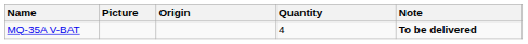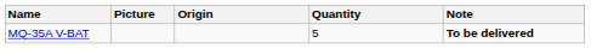 <table class="wikitable ">
 <tr>
 <th style="text-align:left; width:15%;">Name</th>
 <th style="text-align:left; width:9%;">Picture</th>
 <th style="text-align:left; width:19%;">Origin</th>
 <th style="text-align:left; width:19%;">Quantity</th>
 <th style="text-align:left; width:20%;">Note</th>
 </tr>
 <tr>
 <td><a href='#'>MQ-35A V-BAT</a></td>
 <td></td>
 <td></td>
-<td>4</td>
+<td>5</td>
 <td><strong>To be delivered</strong></td>
 </tr>
 </table>
